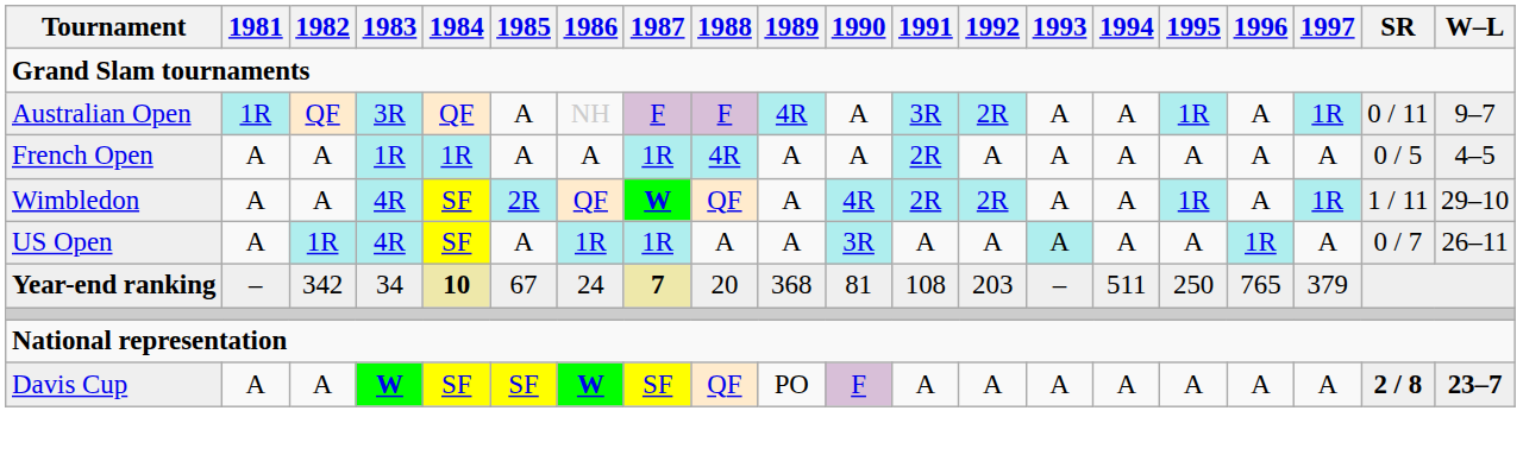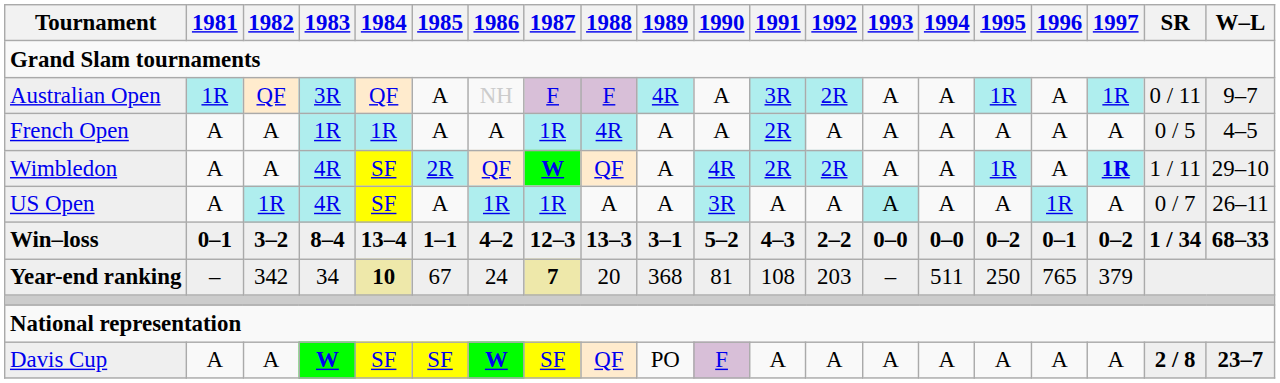 <table class="wikitable">
 <tr>
 <th>Tournament</th>
 <th><a href='#'>1981</a></th>
 <th><a href='#'>1982</a></th>
 <th><a href='#'>1983</a></th>
 <th><a href='#'>1984</a></th>
 <th><a href='#'>1985</a></th>
 <th><a href='#'>1986</a></th>
 <th><a href='#'>1987</a></th>
 <th><a href='#'>1988</a></th>
 <th><a href='#'>1989</a></th>
 <th><a href='#'>1990</a></th>
 <th><a href='#'>1991</a></th>
 <th><a href='#'>1992</a></th>
 <th><a href='#'>1993</a></th>
 <th><a href='#'>1994</a></th>
 <th><a href='#'>1995</a></th>
 <th><a href='#'>1996</a></th>
 <th><a href='#'>1997</a></th>
 <th>SR</th>
 <th>W–L</th>
 </tr>
 <tr>
 <td colspan="20"><strong>Grand Slam tournaments</strong></td>
 </tr>
 <tr>
 <td style="background:#EFEFEF;"><a href='#'>Australian Open</a></td>
 <td style="text-align:center; background:#afeeee;"><a href='#'>1R</a></td>
 <td style="text-align:center; background:#ffebcd;"><a href='#'>QF</a></td>
 <td style="text-align:center; background:#afeeee;"><a href='#'>3R</a></td>
 <td style="text-align:center; background:#ffebcd;"><a href='#'>QF</a></td>
 <td style="text-align:center;">A</td>
 <td style="text-align:center; color:#cccccc;">NH</td>
 <td style="text-align:center; background:thistle;"><a href='#'>F</a></td>
 <td style="text-align:center; background:thistle;"><a href='#'>F</a></td>
 <td style="text-align:center; background:#afeeee;"><a href='#'>4R</a></td>
 <td style="text-align:center;">A</td>
 <td style="text-align:center; background:#afeeee;"><a href='#'>3R</a></td>
 <td style="text-align:center; background:#afeeee;"><a href='#'>2R</a></td>
 <td style="text-align:center;">A</td>
 <td style="text-align:center;">A</td>
 <td style="text-align:center; background:#afeeee;"><a href='#'>1R</a></td>
 <td style="text-align:center;">A</td>
 <td style="text-align:center; background:#afeeee;"><a href='#'>1R</a></td>
 <td style="text-align:center; background:#efefef;">0 / 11</td>
 <td style="text-align:center; background:#efefef;">9–7</td>
 </tr>
 <tr>
 <td style="background:#EFEFEF;"><a href='#'>French Open</a></td>
 <td style="text-align:center;">A</td>
 <td style="text-align:center;">A</td>
 <td style="text-align:center; background:#afeeee;"><a href='#'>1R</a></td>
 <td style="text-align:center; background:#afeeee;"><a href='#'>1R</a></td>
 <td style="text-align:center;">A</td>
 <td style="text-align:center;">A</td>
 <td style="text-align:center; background:#afeeee;"><a href='#'>1R</a></td>
 <td style="text-align:center; background:#afeeee;"><a href='#'>4R</a></td>
 <td style="text-align:center;">A</td>
 <td style="text-align:center;">A</td>
 <td style="text-align:center; background:#afeeee;"><a href='#'>2R</a></td>
 <td style="text-align:center;">A</td>
 <td style="text-align:center;">A</td>
 <td style="text-align:center;">A</td>
 <td style="text-align:center;">A</td>
 <td style="text-align:center;">A</td>
 <td style="text-align:center;">A</td>
 <td style="text-align:center; background:#efefef;">0 / 5</td>
 <td style="text-align:center; background:#efefef;">4–5</td>
 </tr>
 <tr>
 <td style="background:#EFEFEF;"><a href='#'>Wimbledon</a></td>
 <td style="text-align:center;">A</td>
 <td style="text-align:center;">A</td>
 <td style="text-align:center; background:#afeeee;"><a href='#'>4R</a></td>
 <td style="text-align:center; background:yellow;"><a href='#'>SF</a></td>
 <td style="text-align:center; background:#afeeee;"><a href='#'>2R</a></td>
 <td style="text-align:center; background:#ffebcd;"><a href='#'>QF</a></td>
 <td style="text-align:center; background:#0f0;"><strong><a href='#'>W</a></strong></td>
 <td style="text-align:center; background:#ffebcd;"><a href='#'>QF</a></td>
 <td style="text-align:center;">A</td>
 <td style="text-align:center; background:#afeeee;"><a href='#'>4R</a></td>
 <td style="text-align:center; background:#afeeee;"><a href='#'>2R</a></td>
 <td style="text-align:center; background:#afeeee;"><a href='#'>2R</a></td>
 <td style="text-align:center;">A</td>
 <td style="text-align:center;">A</td>
 <td style="text-align:center; background:#afeeee;"><a href='#'>1R</a></td>
 <td style="text-align:center;">A</td>
-<td style="text-align:center; background:#afeeee;"><a href='#'>1R</a></td>
+<td style="text-align:center; background:#afeeee;"><strong><a href='#'>1R</a></strong></td>
 <td style="text-align:center; background:#efefef;">1 / 11</td>
 <td style="text-align:center; background:#efefef;">29–10</td>
 </tr>
 <tr>
 <td style="background:#EFEFEF;"><a href='#'>US Open</a></td>
 <td style="text-align:center;">A</td>
 <td style="text-align:center; background:#afeeee;"><a href='#'>1R</a></td>
 <td style="text-align:center; background:#afeeee;"><a href='#'>4R</a></td>
 <td style="text-align:center; background:yellow;"><a href='#'>SF</a></td>
 <td style="text-align:center;">A</td>
 <td style="text-align:center; background:#afeeee;"><a href='#'>1R</a></td>
 <td style="text-align:center; background:#afeeee;"><a href='#'>1R</a></td>
 <td style="text-align:center;">A</td>
 <td style="text-align:center;">A</td>
 <td style="text-align:center; background:#afeeee;"><a href='#'>3R</a></td>
 <td style="text-align:center;">A</td>
 <td style="text-align:center;">A</td>
 <td style="background: paleturquoise; text-align:center;">A</td>
 <td style="text-align:center;">A</td>
 <td style="text-align:center;">A</td>
 <td style="text-align:center; background:#afeeee;"><a href='#'>1R</a></td>
 <td style="text-align:center;">A</td>
 <td style="text-align:center; background:#efefef;">0 / 7</td>
 <td style="text-align:center; background:#efefef;">26–11</td>
+</tr>
+<tr>
+<td style="background:#efefef;"><strong>Win–loss</strong></td>
+<td style="text-align:center; background:#efefef;"><strong>0–1</strong></td>
+<td style="text-align:center; background:#efefef;"><strong>3–2</strong></td>
+<td style="text-align:center; background:#efefef;"><strong>8–4</strong></td>
+<td style="text-align:center; background:#efefef;"><strong>13–4</strong></td>
+<td style="text-align:center; background:#efefef;"><strong>1–1</strong></td>
+<td style="text-align:center; background:#efefef;"><strong>4–2</strong></td>
+<td style="text-align:center; background:#efefef;"><strong>12–3</strong></td>
+<td style="text-align:center; background:#efefef;"><strong>13–3</strong></td>
+<td style="text-align:center; background:#efefef;"><strong>3–1</strong></td>
+<td style="text-align:center; background:#efefef;"><strong>5–2</strong></td>
+<td style="text-align:center; background:#efefef;"><strong>4–3</strong></td>
+<td style="text-align:center; background:#efefef;"><strong>2–2</strong></td>
+<td style="text-align:center; background:#efefef;"><strong>0–0</strong></td>
+<td style="text-align:center; background:#efefef;"><strong>0–0</strong></td>
+<td style="text-align:center; background:#efefef;"><strong>0–2</strong></td>
+<td style="text-align:center; background:#efefef;"><strong>0–1</strong></td>
+<td style="text-align:center; background:#efefef;"><strong>0–2</strong></td>
+<td style="text-align:center; background:#efefef;"><strong>1 / 34</strong></td>
+<td style="text-align:center; background:#efefef;"><strong>68–33</strong></td>
 </tr>
 <tr>
 <td style="background:#efefef;"><strong>Year-end ranking</strong></td>
 <td style="text-align:center; background:#efefef;">–</td>
 <td style="text-align:center; background:#efefef;">342</td>
 <td style="text-align:center; background:#efefef;">34</td>
 <td style="text-align:center; background:#eee8aa;"><strong>10</strong></td>
 <td style="text-align:center; background:#efefef;">67</td>
 <td style="text-align:center; background:#efefef;">24</td>
 <td style="text-align:center; background:#eee8aa;"><strong>7</strong></td>
 <td style="text-align:center; background:#efefef;">20</td>
 <td style="text-align:center; background:#efefef;">368</td>
 <td style="text-align:center; background:#efefef;">81</td>
 <td style="text-align:center; background:#efefef;">108</td>
 <td style="text-align:center; background:#efefef;">203</td>
 <td style="text-align:center; background:#efefef;">–</td>
 <td style="text-align:center; background:#efefef;">511</td>
 <td style="text-align:center; background:#efefef;">250</td>
 <td style="text-align:center; background:#efefef;">765</td>
 <td style="text-align:center; background:#efefef;">379</td>
 <td colspan="2" style="text-align:center; background:#efefef;"></td>
 </tr>
 <tr>
 <td colspan="20" style="background:#cccccc;"></td>
 </tr>
 <tr>
 <td colspan="20"><strong>National representation</strong></td>
 </tr>
 <tr>
 <td style="background:#EFEFEF;"><a href='#'>Davis Cup</a></td>
 <td style="text-align:center">A</td>
 <td style="text-align:center">A</td>
 <td style="text-align:center; background:lime;"><strong><a href='#'>W</a></strong></td>
 <td style="text-align:center; background:yellow;"><a href='#'>SF</a></td>
 <td style="text-align:center; background:yellow;"><a href='#'>SF</a></td>
 <td style="text-align:center; background:lime;"><strong><a href='#'>W</a></strong></td>
 <td style="text-align:center; background:yellow;"><a href='#'>SF</a></td>
 <td style="text-align:center; background:#ffebcd;"><a href='#'>QF</a></td>
 <td style="text-align:center">PO</td>
 <td style="text-align:center; background:thistle;"><a href='#'>F</a></td>
 <td style="text-align:center">A</td>
 <td style="text-align:center">A</td>
 <td style="text-align:center">A</td>
 <td style="text-align:center">A</td>
 <td style="text-align:center">A</td>
 <td style="text-align:center">A</td>
 <td style="text-align:center">A</td>
 <td style="text-align:center; background:#efefef;"><strong>2 / 8</strong></td>
 <td style="text-align:center; background:#efefef;"><strong>23–7</strong></td>
 </tr>
 </table>
